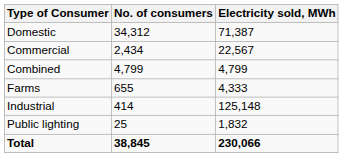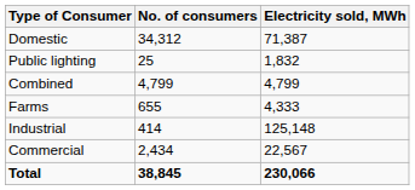 <table class="wikitable">
 <tr>
 <th>Type  of Consumer</th>
 <th>No.  of consumers</th>
 <th>Electricity  sold, MWh</th>
 </tr>
 <tr>
 <td>Domestic</td>
 <td>34,312</td>
 <td>71,387</td>
 </tr>
 <tr>
-<td>Commercial</td>
-<td>2,434</td>
-<td>22,567</td>
+<td>Public  lighting</td>
+<td>25</td>
+<td>1,832</td>
 </tr>
 <tr>
 <td>Combined</td>
 <td>4,799</td>
 <td>4,799</td>
 </tr>
 <tr>
 <td>Farms</td>
 <td>655</td>
 <td>4,333</td>
 </tr>
 <tr>
 <td>Industrial</td>
 <td>414</td>
 <td>125,148</td>
 </tr>
 <tr>
-<td>Public  lighting</td>
-<td>25</td>
-<td>1,832</td>
+<td>Commercial</td>
+<td>2,434</td>
+<td>22,567</td>
 </tr>
 <tr>
 <td><strong>Total</strong></td>
 <td><strong>38,845</strong></td>
 <td><strong>230,066</strong></td>
 </tr>
 </table>
